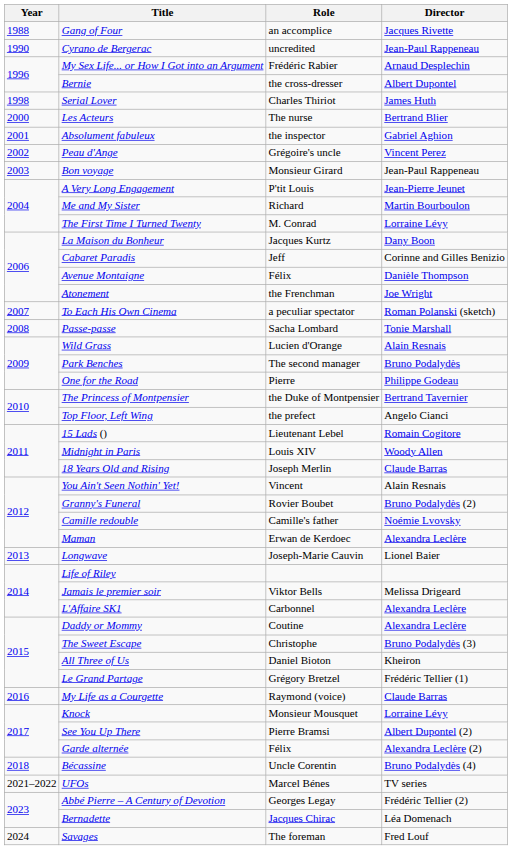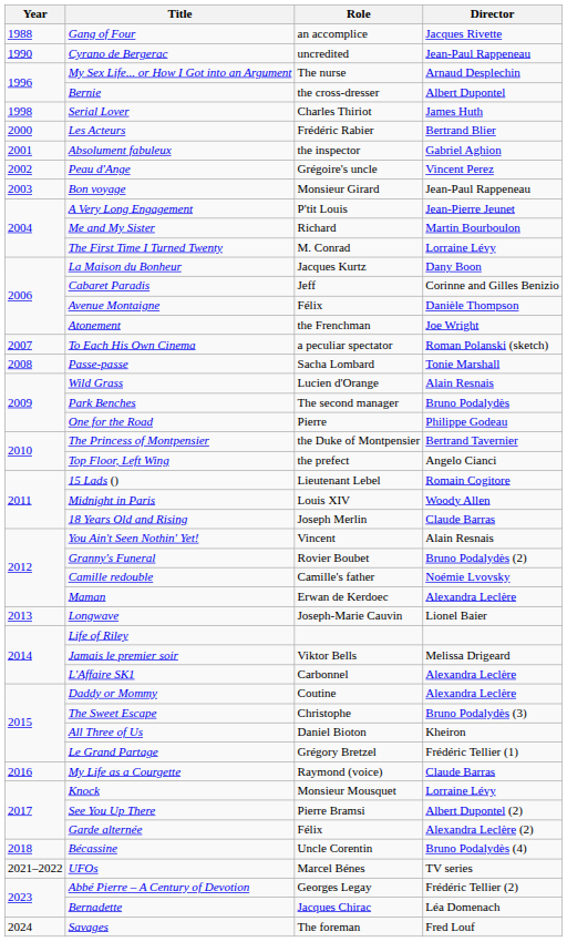 <table class="wikitable sortable">
 <tr>
 <th>Year</th>
 <th>Title</th>
 <th>Role</th>
 <th>Director</th>
 </tr>
 <tr>
 <td><a href='#'>1988</a></td>
 <td><em><a href='#'>Gang of Four</a></em></td>
 <td>an accomplice</td>
 <td><a href='#'>Jacques Rivette</a></td>
 </tr>
 <tr>
 <td><a href='#'>1990</a></td>
 <td><em><a href='#'>Cyrano de Bergerac</a></em></td>
 <td>uncredited</td>
 <td><a href='#'>Jean-Paul Rappeneau</a></td>
 </tr>
 <tr>
 <td rowspan="2"><a href='#'>1996</a></td>
 <td><em><a href='#'>My Sex Life... or How I Got into an Argument</a></em></td>
-<td>Frédéric Rabier</td>
+<td>The nurse</td>
 <td><a href='#'>Arnaud Desplechin</a></td>
 </tr>
 <tr>
 <td><em><a href='#'>Bernie</a></em></td>
 <td>the cross-dresser</td>
 <td><a href='#'>Albert Dupontel</a></td>
 </tr>
 <tr>
 <td><a href='#'>1998</a></td>
 <td><em><a href='#'>Serial Lover</a></em></td>
 <td>Charles Thiriot</td>
 <td><a href='#'>James Huth</a></td>
 </tr>
 <tr>
 <td><a href='#'>2000</a></td>
 <td><em><a href='#'>Les Acteurs</a></em></td>
-<td>The nurse</td>
+<td>Frédéric Rabier</td>
 <td><a href='#'>Bertrand Blier</a></td>
 </tr>
 <tr>
 <td><a href='#'>2001</a></td>
 <td><em><a href='#'>Absolument fabuleux</a></em></td>
 <td>the inspector</td>
 <td><a href='#'>Gabriel Aghion</a></td>
 </tr>
 <tr>
 <td><a href='#'>2002</a></td>
 <td><em><a href='#'>Peau d'Ange</a></em></td>
 <td>Grégoire's uncle</td>
 <td><a href='#'>Vincent Perez</a></td>
 </tr>
 <tr>
 <td><a href='#'>2003</a></td>
 <td><em><a href='#'>Bon voyage</a></em></td>
 <td>Monsieur Girard</td>
 <td>Jean-Paul Rappeneau</td>
 </tr>
 <tr>
 <td rowspan="3"><a href='#'>2004</a></td>
 <td><em><a href='#'>A Very Long Engagement</a></em></td>
 <td>P'tit Louis</td>
 <td><a href='#'>Jean-Pierre Jeunet</a></td>
 </tr>
 <tr>
 <td><em><a href='#'>Me and My Sister</a></em></td>
 <td>Richard</td>
 <td><a href='#'>Martin Bourboulon</a></td>
 </tr>
 <tr>
 <td><em><a href='#'>The First Time I Turned Twenty</a></em></td>
 <td>M. Conrad</td>
 <td><a href='#'>Lorraine Lévy</a></td>
 </tr>
 <tr>
 <td rowspan="4"><a href='#'>2006</a></td>
 <td><em><a href='#'>La Maison du Bonheur</a></em></td>
 <td>Jacques Kurtz</td>
 <td><a href='#'>Dany Boon</a></td>
 </tr>
 <tr>
 <td><em><a href='#'>Cabaret Paradis</a></em></td>
 <td>Jeff</td>
 <td>Corinne and Gilles Benizio</td>
 </tr>
 <tr>
 <td><em><a href='#'>Avenue Montaigne</a></em></td>
 <td>Félix</td>
 <td><a href='#'>Danièle Thompson</a></td>
 </tr>
 <tr>
 <td><em><a href='#'>Atonement</a></em></td>
 <td>the Frenchman</td>
 <td><a href='#'>Joe Wright</a></td>
 </tr>
 <tr>
 <td><a href='#'>2007</a></td>
 <td><em><a href='#'>To Each His Own Cinema</a></em></td>
 <td>a peculiar spectator</td>
 <td><a href='#'>Roman Polanski</a> (sketch)</td>
 </tr>
 <tr>
 <td><a href='#'>2008</a></td>
 <td><em><a href='#'>Passe-passe</a></em></td>
 <td>Sacha Lombard</td>
 <td><a href='#'>Tonie Marshall</a></td>
 </tr>
 <tr>
 <td rowspan="3"><a href='#'>2009</a></td>
 <td><em><a href='#'>Wild Grass</a></em></td>
 <td>Lucien d'Orange</td>
 <td><a href='#'>Alain Resnais</a></td>
 </tr>
 <tr>
 <td><em><a href='#'>Park Benches</a></em></td>
 <td>The second manager</td>
 <td><a href='#'>Bruno Podalydès</a></td>
 </tr>
 <tr>
 <td><em><a href='#'>One for the Road</a></em></td>
 <td>Pierre</td>
 <td><a href='#'>Philippe Godeau</a></td>
 </tr>
 <tr>
 <td rowspan="2"><a href='#'>2010</a></td>
 <td><em><a href='#'>The Princess of Montpensier</a></em></td>
 <td>the Duke of Montpensier</td>
 <td><a href='#'>Bertrand Tavernier</a></td>
 </tr>
 <tr>
 <td><em><a href='#'>Top Floor, Left Wing</a></em></td>
 <td>the prefect</td>
 <td>Angelo Cianci</td>
 </tr>
 <tr>
 <td rowspan="3"><a href='#'>2011</a></td>
 <td><em><a href='#'>15 Lads</a></em> ()</td>
 <td>Lieutenant Lebel</td>
 <td><a href='#'>Romain Cogitore</a></td>
 </tr>
 <tr>
 <td><em><a href='#'>Midnight in Paris</a></em></td>
 <td>Louis XIV</td>
 <td><a href='#'>Woody Allen</a></td>
 </tr>
 <tr>
 <td><em><a href='#'>18 Years Old and Rising</a></em></td>
 <td>Joseph Merlin</td>
 <td><a href='#'>Claude Barras</a></td>
 </tr>
 <tr>
 <td rowspan="4"><a href='#'>2012</a></td>
 <td><em><a href='#'>You Ain't Seen Nothin' Yet!</a></em></td>
 <td>Vincent</td>
 <td>Alain Resnais</td>
 </tr>
 <tr>
 <td><em><a href='#'>Granny's Funeral</a></em></td>
 <td>Rovier Boubet</td>
 <td><a href='#'>Bruno Podalydès</a> (2)</td>
 </tr>
 <tr>
 <td><em><a href='#'>Camille redouble</a></em></td>
 <td>Camille's father</td>
 <td><a href='#'>Noémie Lvovsky</a></td>
 </tr>
 <tr>
 <td><em><a href='#'>Maman</a></em></td>
 <td>Erwan de Kerdoec</td>
 <td><a href='#'>Alexandra Leclère</a></td>
 </tr>
 <tr>
 <td><a href='#'>2013</a></td>
 <td><em><a href='#'>Longwave</a></em></td>
 <td>Joseph-Marie Cauvin</td>
 <td>Lionel Baier</td>
 </tr>
 <tr>
 <td rowspan="3"><a href='#'>2014</a></td>
 <td><em><a href='#'>Life of Riley</a></em></td>
 <td></td>
 <td></td>
 </tr>
 <tr>
 <td><em><a href='#'>Jamais le premier soir</a></em></td>
 <td>Viktor Bells</td>
 <td>Melissa Drigeard</td>
 </tr>
 <tr>
 <td><em><a href='#'>L'Affaire SK1</a></em></td>
 <td>Carbonnel</td>
 <td><a href='#'>Alexandra Leclère</a></td>
 </tr>
 <tr>
 <td rowspan="4"><a href='#'>2015</a></td>
 <td><em><a href='#'>Daddy or Mommy</a></em></td>
 <td>Coutine</td>
 <td><a href='#'>Alexandra Leclère</a></td>
 </tr>
 <tr>
 <td><em><a href='#'>The Sweet Escape</a></em></td>
 <td>Christophe</td>
 <td><a href='#'>Bruno Podalydès</a> (3)</td>
 </tr>
 <tr>
 <td><em><a href='#'>All Three of Us</a></em></td>
 <td>Daniel Bioton</td>
 <td>Kheiron</td>
 </tr>
 <tr>
 <td><em><a href='#'>Le Grand Partage</a></em></td>
 <td>Grégory Bretzel</td>
 <td>Frédéric Tellier (1)</td>
 </tr>
 <tr>
 <td><a href='#'>2016</a></td>
 <td><em><a href='#'>My Life as a Courgette</a></em></td>
 <td>Raymond (voice)</td>
 <td><a href='#'>Claude Barras</a></td>
 </tr>
 <tr>
 <td rowspan="3"><a href='#'>2017</a></td>
 <td><em><a href='#'>Knock</a></em></td>
 <td>Monsieur Mousquet</td>
 <td><a href='#'>Lorraine Lévy</a></td>
 </tr>
 <tr>
 <td><em><a href='#'>See You Up There</a></em></td>
 <td>Pierre Bramsi</td>
 <td><a href='#'>Albert Dupontel</a> (2)</td>
 </tr>
 <tr>
 <td><em><a href='#'>Garde alternée</a></em></td>
 <td>Félix</td>
 <td><a href='#'>Alexandra Leclère</a> (2)</td>
 </tr>
 <tr>
 <td><a href='#'>2018</a></td>
 <td><em><a href='#'>Bécassine</a></em></td>
 <td>Uncle Corentin</td>
 <td><a href='#'>Bruno Podalydès</a> (4)</td>
 </tr>
 <tr>
 <td>2021–2022</td>
 <td><em><a href='#'>UFOs</a></em></td>
 <td>Marcel Bénes</td>
 <td>TV series</td>
 </tr>
 <tr>
 <td rowspan=2><a href='#'>2023</a></td>
 <td><em><a href='#'>Abbé Pierre – A Century of Devotion</a></em></td>
 <td>Georges Legay</td>
 <td>Frédéric Tellier (2)</td>
 </tr>
 <tr>
 <td><em><a href='#'>Bernadette</a></em></td>
 <td><a href='#'>Jacques Chirac</a></td>
 <td>Léa Domenach</td>
 </tr>
 <tr>
 <td>2024</td>
 <td><em><a href='#'>Savages</a></em></td>
 <td>The foreman</td>
 <td>Fred Louf</td>
 </tr>
 </table>
